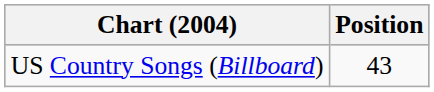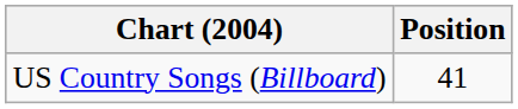 <table class="wikitable sortable">
 <tr>
 <th scope="col">Chart (2004)</th>
 <th scope="col">Position</th>
 </tr>
 <tr>
 <td>US <a href='#'>Country Songs</a> (<em><a href='#'>Billboard</a></em>)</td>
-<td align="center">43</td>
+<td align="center">41</td>
 </tr>
 </table>
